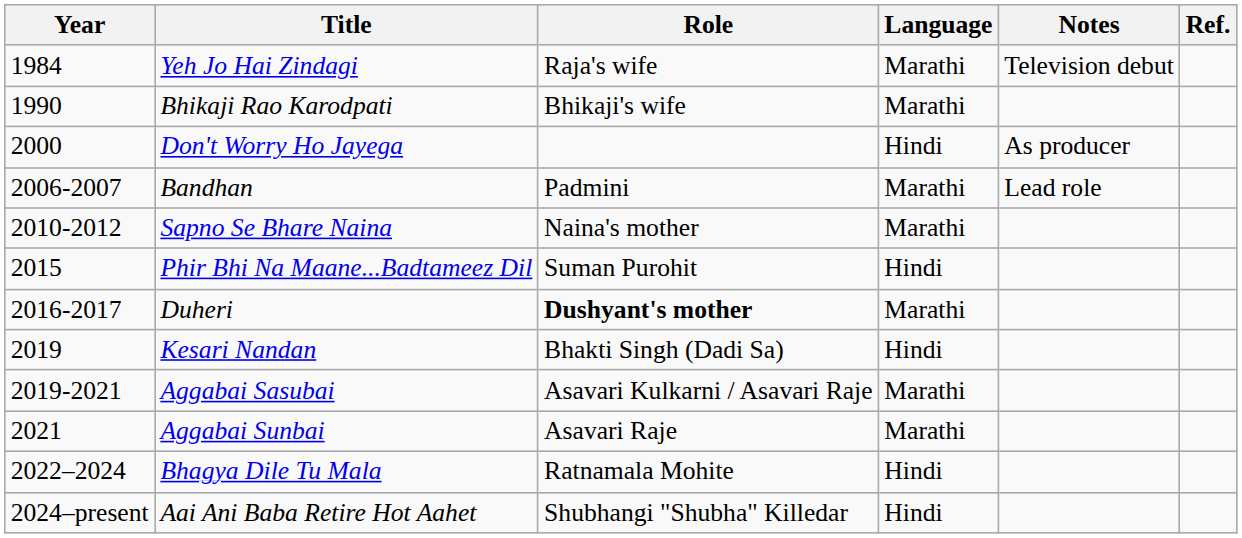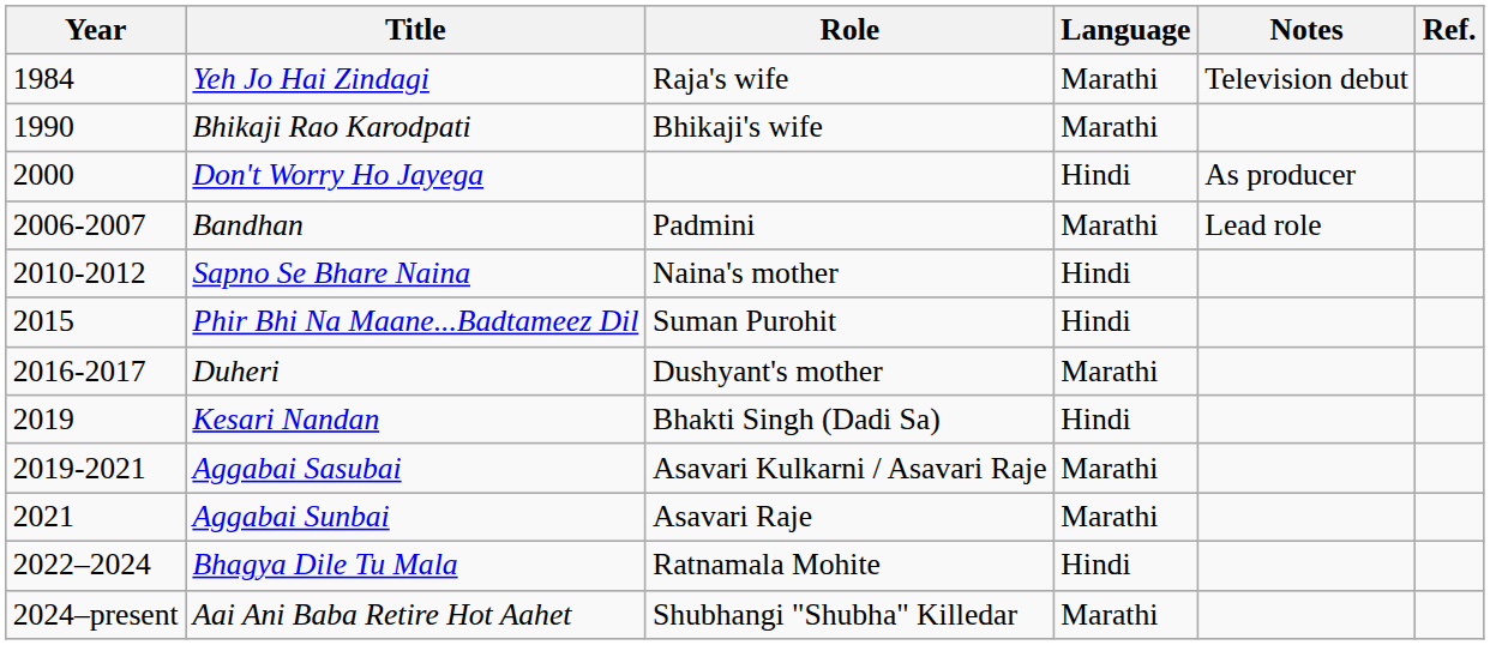 <table class="wikitable">
 <tr>
 <th>Year</th>
 <th>Title</th>
 <th>Role</th>
 <th>Language</th>
 <th>Notes</th>
 <th>Ref.</th>
 </tr>
 <tr>
 <td>1984</td>
 <td><em><a href='#'>Yeh Jo Hai Zindagi</a></em></td>
 <td>Raja's wife</td>
 <td>Marathi</td>
 <td>Television debut</td>
 <td></td>
 </tr>
 <tr>
 <td>1990</td>
 <td><em>Bhikaji Rao Karodpati</em></td>
 <td>Bhikaji's wife</td>
 <td>Marathi</td>
 <td></td>
 <td></td>
 </tr>
 <tr>
 <td>2000</td>
 <td><em><a href='#'>Don't Worry Ho Jayega</a></em></td>
 <td></td>
 <td>Hindi</td>
 <td>As producer</td>
 <td></td>
 </tr>
 <tr>
 <td>2006-2007</td>
 <td><em>Bandhan</em></td>
 <td>Padmini</td>
 <td>Marathi</td>
 <td>Lead role</td>
 <td></td>
 </tr>
 <tr>
 <td>2010-2012</td>
 <td><em><a href='#'>Sapno Se Bhare Naina</a></em></td>
 <td>Naina's mother</td>
-<td>Marathi</td>
+<td>Hindi</td>
 <td></td>
 <td></td>
 </tr>
 <tr>
 <td>2015</td>
 <td><em><a href='#'>Phir Bhi Na Maane...Badtameez Dil</a></em></td>
 <td>Suman Purohit</td>
 <td>Hindi</td>
 <td></td>
 <td></td>
 </tr>
 <tr>
 <td>2016-2017</td>
 <td><em>Duheri</em></td>
-<td><strong>Dushyant's mother</strong></td>
+<td>Dushyant's mother</td>
 <td>Marathi</td>
 <td></td>
 <td></td>
 </tr>
 <tr>
 <td>2019</td>
 <td><em><a href='#'>Kesari Nandan</a></em></td>
 <td>Bhakti Singh (Dadi Sa)</td>
 <td>Hindi</td>
 <td></td>
 <td></td>
 </tr>
 <tr>
 <td>2019-2021</td>
 <td><em><a href='#'>Aggabai Sasubai</a></em></td>
 <td>Asavari Kulkarni / Asavari Raje</td>
 <td>Marathi</td>
 <td></td>
 <td></td>
 </tr>
 <tr>
 <td>2021</td>
 <td><em><a href='#'>Aggabai Sunbai</a></em></td>
 <td>Asavari Raje</td>
 <td>Marathi</td>
 <td></td>
 <td></td>
 </tr>
 <tr>
 <td>2022–2024</td>
 <td><em><a href='#'>Bhagya Dile Tu Mala</a></em></td>
 <td>Ratnamala Mohite</td>
 <td>Hindi</td>
 <td></td>
 <td></td>
 </tr>
 <tr>
 <td>2024–present</td>
 <td><em>Aai Ani Baba Retire Hot Aahet</em></td>
 <td>Shubhangi "Shubha" Killedar</td>
-<td>Hindi</td>
+<td>Marathi</td>
 <td></td>
 <td></td>
 </tr>
 </table>
